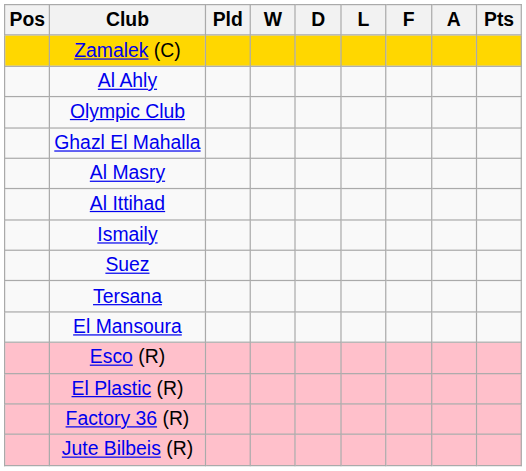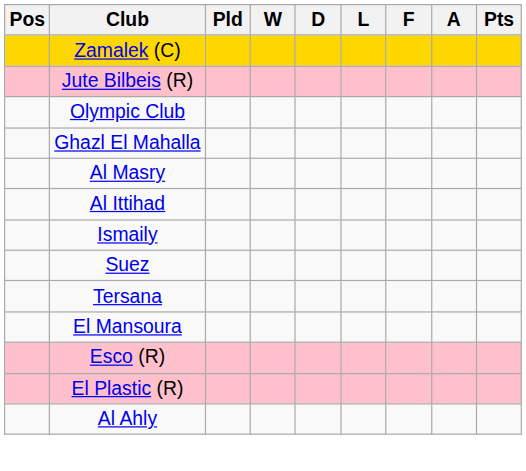 <table class="wikitable sortable" bgcolor="#f7f8ff">
 <tr>
 <th width=30>Pos</th>
 <th>Club</th>
 <th width=30>Pld</th>
 <th width=30>W</th>
 <th width=30>D</th>
 <th width=30>L</th>
 <th width=30>F</th>
 <th width=30>A</th>
 <th width=30>Pts</th>
 </tr>
 <tr bgcolor="gold" align="center">
 <td></td>
 <td><a href='#'>Zamalek</a> (C)</td>
 <td></td>
 <td></td>
 <td></td>
 <td></td>
 <td></td>
 <td></td>
 <td></td>
 </tr>
-<tr align="center">
+<tr bgcolor="#FFC0CB" align="center">
 <td></td>
-<td><a href='#'>Al Ahly</a></td>
+<td><a href='#'>Jute Bilbeis</a>  (R)</td>
 <td></td>
 <td></td>
 <td></td>
 <td></td>
 <td></td>
 <td></td>
 <td></td>
 </tr>
 <tr align="center">
 <td></td>
 <td><a href='#'>Olympic Club</a></td>
 <td></td>
 <td></td>
 <td></td>
 <td></td>
 <td></td>
 <td></td>
 <td></td>
 </tr>
 <tr align="center">
 <td></td>
 <td><a href='#'>Ghazl El Mahalla</a></td>
 <td></td>
 <td></td>
 <td></td>
 <td></td>
 <td></td>
 <td></td>
 <td></td>
 </tr>
 <tr align="center">
 <td></td>
 <td><a href='#'>Al Masry</a></td>
 <td></td>
 <td></td>
 <td></td>
 <td></td>
 <td></td>
 <td></td>
 <td></td>
 </tr>
 <tr align="center">
 <td></td>
 <td><a href='#'>Al Ittihad</a></td>
 <td></td>
 <td></td>
 <td></td>
 <td></td>
 <td></td>
 <td></td>
 <td></td>
 </tr>
 <tr align="center">
 <td></td>
 <td><a href='#'>Ismaily</a></td>
 <td></td>
 <td></td>
 <td></td>
 <td></td>
 <td></td>
 <td></td>
 <td></td>
 </tr>
 <tr align="center">
 <td></td>
 <td><a href='#'>Suez</a></td>
 <td></td>
 <td></td>
 <td></td>
 <td></td>
 <td></td>
 <td></td>
 <td></td>
 </tr>
 <tr align="center">
 <td></td>
 <td><a href='#'>Tersana</a></td>
 <td></td>
 <td></td>
 <td></td>
 <td></td>
 <td></td>
 <td></td>
 <td></td>
 </tr>
 <tr align="center">
 <td></td>
 <td><a href='#'>El Mansoura</a></td>
 <td></td>
 <td></td>
 <td></td>
 <td></td>
 <td></td>
 <td></td>
 <td></td>
 </tr>
 <tr bgcolor="#FFC0CB" align="center">
 <td></td>
 <td><a href='#'>Esco</a> (R)</td>
 <td></td>
 <td></td>
 <td></td>
 <td></td>
 <td></td>
 <td></td>
 <td></td>
 </tr>
 <tr bgcolor="#FFC0CB" align="center">
 <td></td>
 <td><a href='#'>El Plastic</a> (R)</td>
 <td></td>
 <td></td>
 <td></td>
 <td></td>
 <td></td>
 <td></td>
 <td></td>
 </tr>
-<tr bgcolor="#FFC0CB" align="center">
+<tr align="center">
 <td></td>
-<td><a href='#'>Factory 36</a> (R)</td>
-<td></td>
-<td></td>
-<td></td>
-<td></td>
-<td></td>
-<td></td>
-<td></td>
-</tr>
-<tr bgcolor="#FFC0CB" align="center">
-<td></td>
-<td><a href='#'>Jute Bilbeis</a>  (R)</td>
+<td><a href='#'>Al Ahly</a></td>
 <td></td>
 <td></td>
 <td></td>
 <td></td>
 <td></td>
 <td></td>
 <td></td>
 </tr>
 </table>
